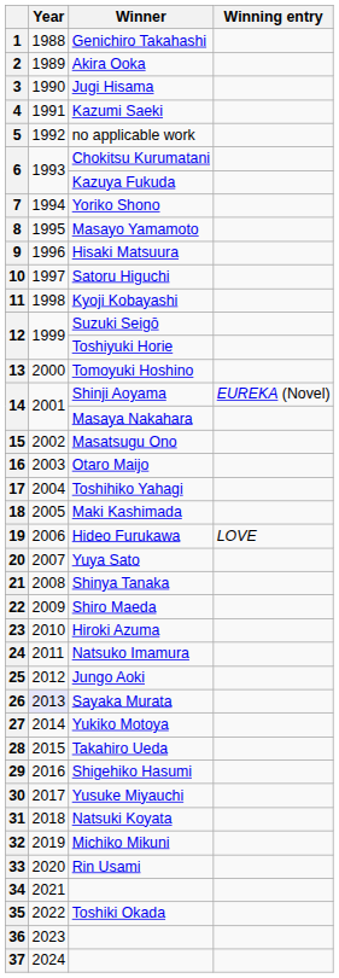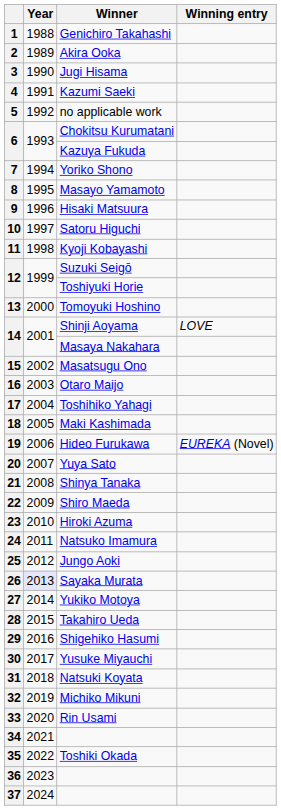 <table class='wikitable'>
 <tr>
 <th></th>
 <th>Year</th>
 <th>Winner</th>
 <th>Winning entry</th>
 </tr>
 <tr>
 <th>1</th>
 <td>1988</td>
 <td><a href='#'>Genichiro Takahashi</a></td>
 <td></td>
 </tr>
 <tr>
 <th>2</th>
 <td>1989</td>
 <td><a href='#'>Akira Ooka</a></td>
 <td></td>
 </tr>
 <tr>
 <th>3</th>
 <td>1990</td>
 <td><a href='#'>Jugi Hisama</a></td>
 <td></td>
 </tr>
 <tr>
 <th>4</th>
 <td>1991</td>
 <td><a href='#'>Kazumi Saeki</a></td>
 <td></td>
 </tr>
 <tr>
 <th>5</th>
 <td>1992</td>
 <td>no applicable work</td>
 <td></td>
 </tr>
 <tr>
 <th rowspan="2">6</th>
 <td rowspan="2">1993</td>
 <td><a href='#'>Chokitsu Kurumatani</a></td>
 <td></td>
 </tr>
 <tr>
 <td><a href='#'>Kazuya Fukuda</a></td>
 <td></td>
 </tr>
 <tr>
 <th>7</th>
 <td>1994</td>
 <td><a href='#'>Yoriko Shono</a></td>
 <td></td>
 </tr>
 <tr>
 <th>8</th>
 <td>1995</td>
 <td><a href='#'>Masayo Yamamoto</a></td>
 <td></td>
 </tr>
 <tr>
 <th>9</th>
 <td>1996</td>
 <td><a href='#'>Hisaki Matsuura</a></td>
 <td></td>
 </tr>
 <tr>
 <th>10</th>
 <td>1997</td>
 <td><a href='#'>Satoru Higuchi</a></td>
 <td></td>
 </tr>
 <tr>
 <th>11</th>
 <td>1998</td>
 <td><a href='#'>Kyoji Kobayashi</a></td>
 <td></td>
 </tr>
 <tr>
 <th rowspan="2">12</th>
 <td rowspan="2">1999</td>
 <td><a href='#'>Suzuki Seigō</a></td>
 <td></td>
 </tr>
 <tr>
 <td><a href='#'>Toshiyuki Horie</a></td>
 <td></td>
 </tr>
 <tr>
 <th>13</th>
 <td>2000</td>
 <td><a href='#'>Tomoyuki Hoshino</a></td>
 <td></td>
 </tr>
 <tr>
 <th rowspan="2">14</th>
 <td rowspan="2">2001</td>
 <td><a href='#'>Shinji Aoyama</a></td>
-<td><em><a href='#'>EUREKA</a></em> (Novel)</td>
+<td><em>LOVE</em></td>
 </tr>
 <tr>
 <td><a href='#'>Masaya Nakahara</a></td>
 <td></td>
 </tr>
 <tr>
 <th>15</th>
 <td>2002</td>
 <td><a href='#'>Masatsugu Ono</a></td>
 <td></td>
 </tr>
 <tr>
 <th>16</th>
 <td>2003</td>
 <td><a href='#'>Otaro Maijo</a></td>
 <td></td>
 </tr>
 <tr>
 <th>17</th>
 <td>2004</td>
 <td><a href='#'>Toshihiko Yahagi</a></td>
 <td></td>
 </tr>
 <tr>
 <th>18</th>
 <td>2005</td>
 <td><a href='#'>Maki Kashimada</a></td>
 <td></td>
 </tr>
 <tr>
 <th>19</th>
 <td>2006</td>
 <td><a href='#'>Hideo Furukawa</a></td>
-<td><em>LOVE</em></td>
+<td><em><a href='#'>EUREKA</a></em> (Novel)</td>
 </tr>
 <tr>
 <th>20</th>
 <td>2007</td>
 <td><a href='#'>Yuya Sato</a></td>
 <td></td>
 </tr>
 <tr>
 <th>21</th>
 <td>2008</td>
 <td><a href='#'>Shinya Tanaka</a></td>
 <td></td>
 </tr>
 <tr>
 <th>22</th>
 <td>2009</td>
 <td><a href='#'>Shiro Maeda</a></td>
 <td></td>
 </tr>
 <tr>
 <th>23</th>
 <td>2010</td>
 <td><a href='#'>Hiroki Azuma</a></td>
 <td></td>
 </tr>
 <tr>
 <th>24</th>
 <td>2011</td>
 <td><a href='#'>Natsuko Imamura</a></td>
 <td></td>
 </tr>
 <tr>
 <th>25</th>
 <td>2012</td>
 <td><a href='#'>Jungo Aoki</a></td>
 <td></td>
 </tr>
 <tr>
 <th>26</th>
 <td style="background: lavender;">2013</td>
 <td><a href='#'>Sayaka Murata</a></td>
 <td></td>
 </tr>
 <tr>
 <th>27</th>
 <td>2014</td>
 <td><a href='#'>Yukiko Motoya</a></td>
 <td></td>
 </tr>
 <tr>
 <th>28</th>
 <td>2015</td>
 <td><a href='#'>Takahiro Ueda</a></td>
 <td></td>
 </tr>
 <tr>
 <th>29</th>
 <td>2016</td>
 <td><a href='#'>Shigehiko Hasumi</a></td>
 <td></td>
 </tr>
 <tr>
 <th>30</th>
 <td>2017</td>
 <td><a href='#'>Yusuke Miyauchi</a></td>
 <td></td>
 </tr>
 <tr>
 <th>31</th>
 <td>2018</td>
 <td><a href='#'>Natsuki Koyata</a></td>
 <td></td>
 </tr>
 <tr>
 <th>32</th>
 <td>2019</td>
 <td><a href='#'>Michiko Mikuni</a></td>
 <td></td>
 </tr>
 <tr>
 <th>33</th>
 <td>2020</td>
 <td><a href='#'>Rin Usami</a></td>
 <td></td>
 </tr>
 <tr>
 <th>34</th>
 <td>2021</td>
 <td></td>
 <td></td>
 </tr>
 <tr>
 <th>35</th>
 <td>2022</td>
 <td><a href='#'>Toshiki Okada</a></td>
 <td></td>
 </tr>
 <tr>
 <th>36</th>
 <td>2023</td>
 <td></td>
 <td></td>
 </tr>
 <tr>
 <th>37</th>
 <td>2024</td>
 <td></td>
 <td></td>
 </tr>
 </table>
